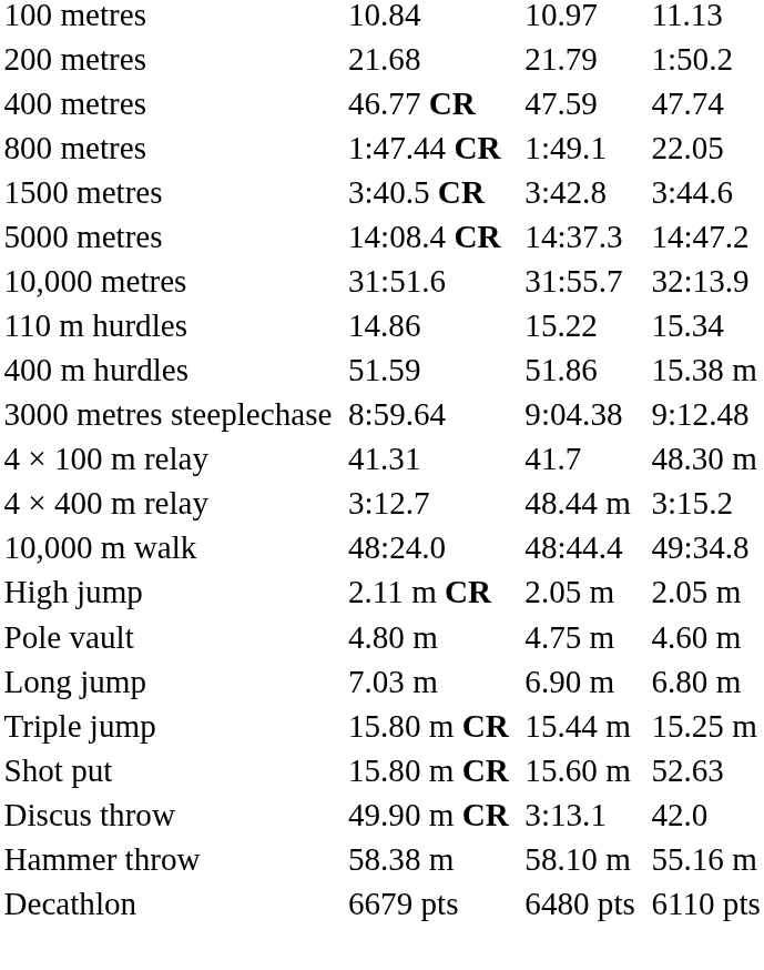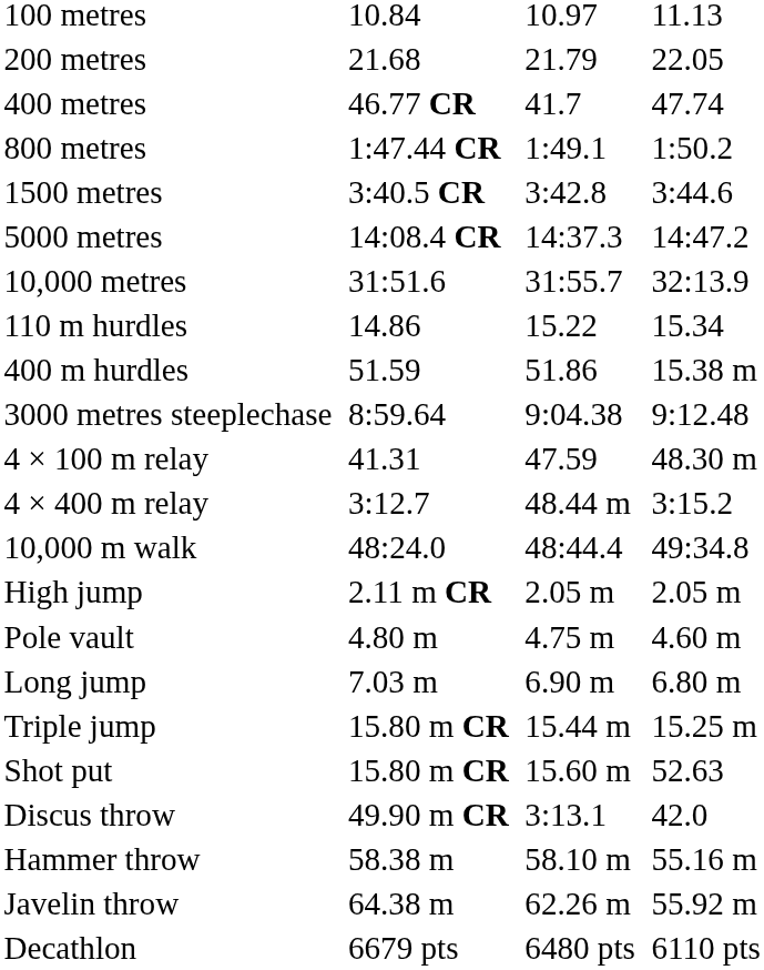 <table>
 <tr>
 <td>100 metres</td>
 <td></td>
 <td>10.84</td>
 <td></td>
 <td>10.97</td>
 <td></td>
 <td>11.13</td>
 </tr>
 <tr>
 <td>200 metres</td>
 <td></td>
 <td>21.68</td>
 <td></td>
 <td>21.79</td>
 <td></td>
-<td>1:50.2</td>
+<td>22.05</td>
 </tr>
 <tr>
 <td>400 metres</td>
 <td></td>
 <td>46.77  <strong>CR</strong></td>
 <td></td>
-<td>47.59</td>
+<td>41.7</td>
 <td></td>
 <td>47.74</td>
 </tr>
 <tr>
 <td>800 metres</td>
 <td></td>
 <td>1:47.44 <strong>CR</strong></td>
 <td></td>
 <td>1:49.1</td>
 <td></td>
-<td>22.05</td>
+<td>1:50.2</td>
 </tr>
 <tr>
 <td>1500 metres</td>
 <td></td>
 <td>3:40.5 <strong>CR</strong></td>
 <td></td>
 <td>3:42.8</td>
 <td></td>
 <td>3:44.6</td>
 </tr>
 <tr>
 <td>5000 metres</td>
 <td></td>
 <td>14:08.4 <strong>CR</strong></td>
 <td></td>
 <td>14:37.3</td>
 <td></td>
 <td>14:47.2</td>
 </tr>
 <tr>
 <td>10,000 metres</td>
 <td></td>
 <td>31:51.6</td>
 <td></td>
 <td>31:55.7</td>
 <td></td>
 <td>32:13.9</td>
 </tr>
 <tr>
 <td>110 m hurdles</td>
 <td></td>
 <td>14.86</td>
 <td></td>
 <td>15.22</td>
 <td></td>
 <td>15.34</td>
 </tr>
 <tr>
 <td>400 m hurdles</td>
 <td></td>
 <td>51.59</td>
 <td></td>
 <td>51.86</td>
 <td></td>
 <td>15.38 m</td>
 </tr>
 <tr>
 <td>3000 metres steeplechase</td>
 <td></td>
 <td>8:59.64</td>
 <td></td>
 <td>9:04.38</td>
 <td></td>
 <td>9:12.48</td>
 </tr>
 <tr>
 <td>4 × 100 m relay</td>
 <td></td>
 <td>41.31</td>
 <td></td>
-<td>41.7</td>
+<td>47.59</td>
 <td></td>
 <td>48.30 m</td>
 </tr>
 <tr>
 <td>4 × 400 m relay</td>
 <td></td>
 <td>3:12.7</td>
 <td></td>
 <td>48.44 m</td>
 <td></td>
 <td>3:15.2</td>
 </tr>
 <tr>
 <td>10,000 m walk</td>
 <td></td>
 <td>48:24.0</td>
 <td></td>
 <td>48:44.4</td>
 <td></td>
 <td>49:34.8</td>
 </tr>
 <tr>
 <td>High jump</td>
 <td></td>
 <td>2.11 m <strong>CR</strong></td>
 <td></td>
 <td>2.05 m</td>
 <td></td>
 <td>2.05 m</td>
 </tr>
 <tr>
 <td>Pole vault</td>
 <td></td>
 <td>4.80 m</td>
 <td></td>
 <td>4.75 m</td>
 <td></td>
 <td>4.60 m</td>
 </tr>
 <tr>
 <td>Long jump</td>
 <td></td>
 <td>7.03 m</td>
 <td></td>
 <td>6.90 m</td>
 <td></td>
 <td>6.80 m</td>
 </tr>
 <tr>
 <td>Triple jump</td>
 <td></td>
 <td>15.80 m <strong>CR</strong></td>
 <td></td>
 <td>15.44 m</td>
 <td></td>
 <td>15.25 m</td>
 </tr>
 <tr>
 <td>Shot put</td>
 <td></td>
 <td>15.80 m <strong>CR</strong></td>
 <td></td>
 <td>15.60 m</td>
 <td></td>
 <td>52.63</td>
 </tr>
 <tr>
 <td>Discus throw</td>
 <td></td>
 <td>49.90 m <strong>CR</strong></td>
 <td></td>
 <td>3:13.1</td>
 <td></td>
 <td>42.0</td>
 </tr>
 <tr>
 <td>Hammer throw</td>
 <td></td>
 <td>58.38 m</td>
 <td></td>
 <td>58.10 m</td>
 <td></td>
 <td>55.16 m</td>
 </tr>
 <tr>
+<td>Javelin throw</td>
+<td></td>
+<td>64.38 m</td>
+<td></td>
+<td>62.26 m</td>
+<td></td>
+<td>55.92 m</td>
+</tr>
+<tr>
 <td>Decathlon</td>
 <td></td>
 <td>6679 pts</td>
 <td></td>
 <td>6480 pts</td>
 <td></td>
 <td>6110 pts</td>
 </tr>
 </table>
